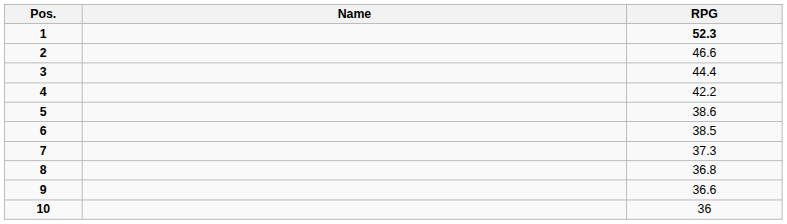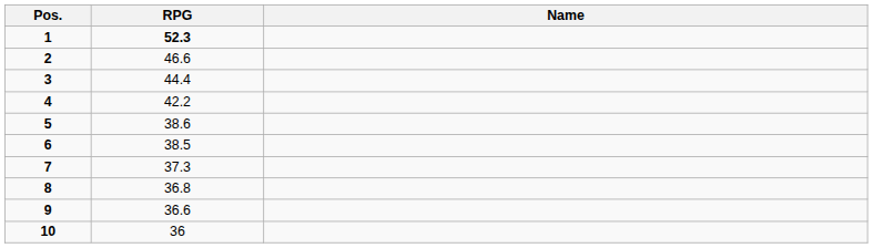 <table class="wikitable" style="width:80%;">
 <tr>
 <th style="width:10%;">Pos.</th>
+<th style="width:20%;">RPG</th>
 <th style="width:70%;">Name</th>
-<th style="width:20%;">RPG</th>
 </tr>
 <tr>
 <td align=center><strong>1</strong></td>
+<td align=center><strong>52.3</strong></td>
 <td><strong></strong></td>
-<td align=center><strong>52.3</strong></td>
 </tr>
 <tr>
 <td align=center><strong>2</strong></td>
+<td align=center>46.6</td>
 <td></td>
-<td align=center>46.6</td>
 </tr>
 <tr>
 <td align=center><strong>3</strong></td>
+<td align=center>44.4</td>
 <td></td>
-<td align=center>44.4</td>
 </tr>
 <tr>
 <td align=center><strong>4</strong></td>
+<td align=center>42.2</td>
 <td></td>
-<td align=center>42.2</td>
 </tr>
 <tr>
 <td align=center><strong>5</strong></td>
+<td align=center>38.6</td>
 <td></td>
-<td align=center>38.6</td>
 </tr>
 <tr>
 <td align=center><strong>6</strong></td>
+<td align=center>38.5</td>
 <td></td>
-<td align=center>38.5</td>
 </tr>
 <tr>
 <td align=center><strong>7</strong></td>
+<td align=center>37.3</td>
 <td></td>
-<td align=center>37.3</td>
 </tr>
 <tr>
 <td align=center><strong>8</strong></td>
+<td align=center>36.8</td>
 <td></td>
-<td align=center>36.8</td>
 </tr>
 <tr>
 <td align=center><strong>9</strong></td>
+<td align=center>36.6</td>
 <td></td>
-<td align=center>36.6</td>
 </tr>
 <tr>
 <td align=center><strong>10</strong></td>
+<td align=center>36</td>
 <td></td>
-<td align=center>36</td>
 </tr>
 </table>
